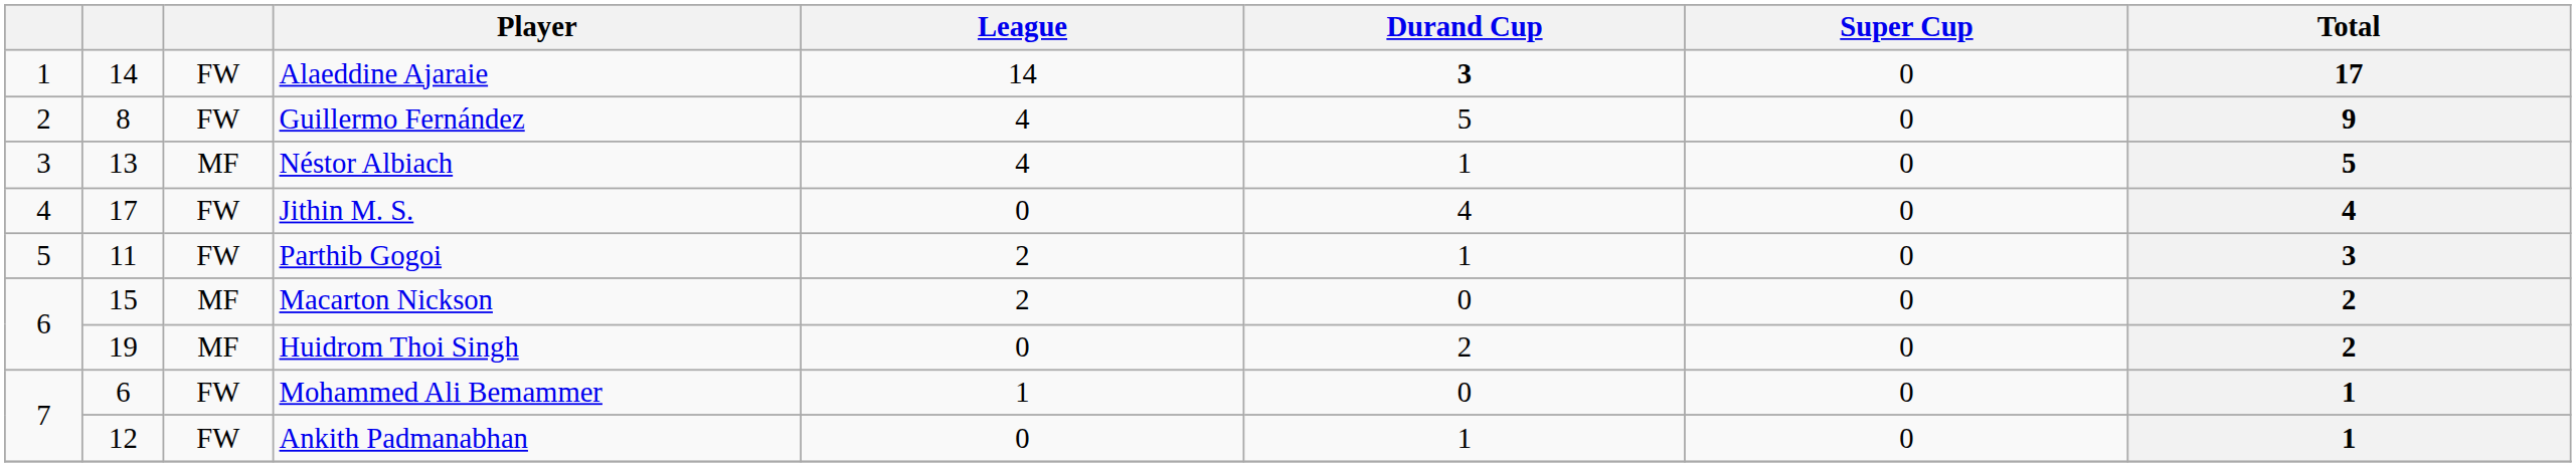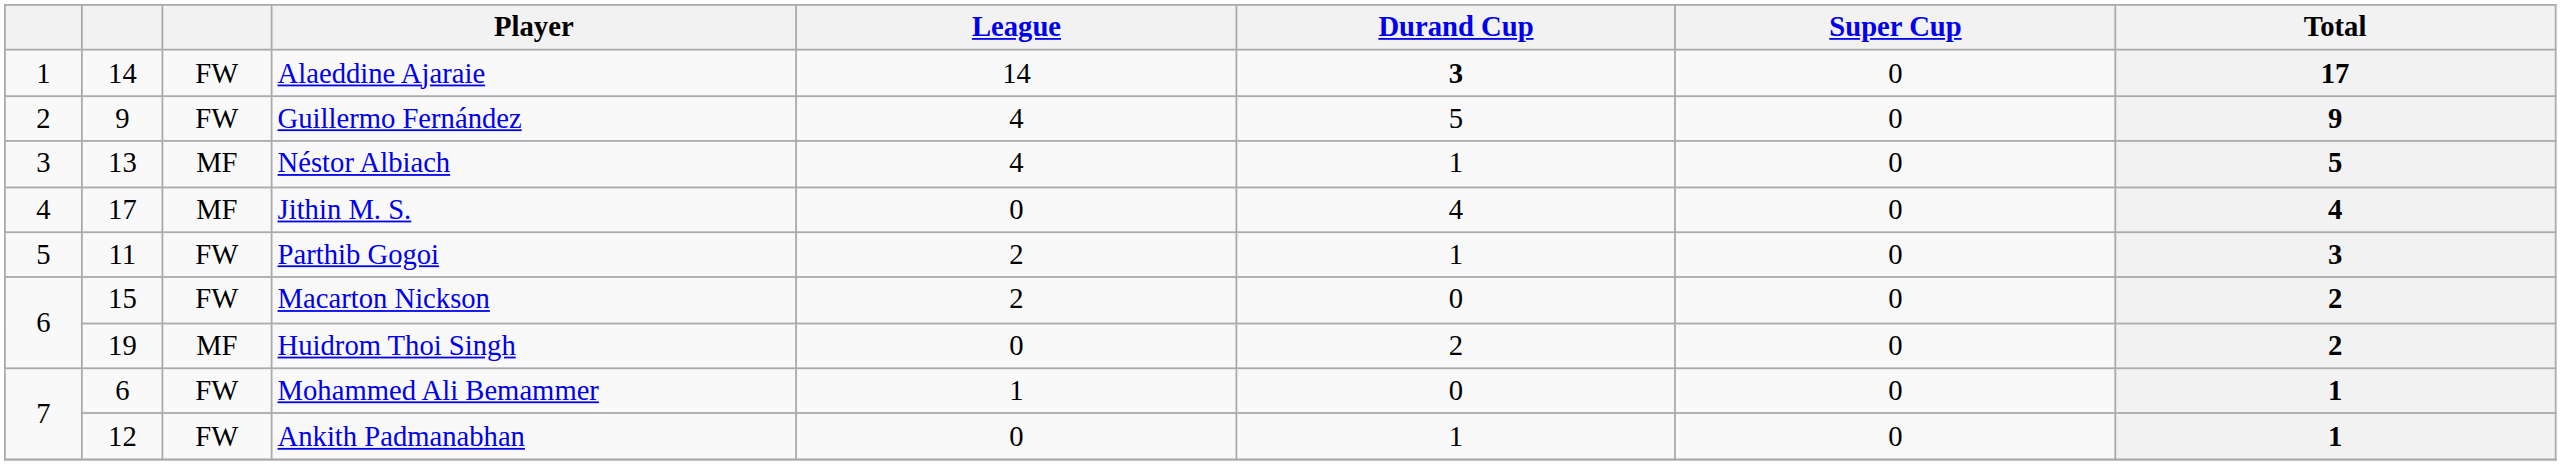 <table class="wikitable sortable" style=text-align:center;width:90%>
 <tr>
 <th width=15></th>
 <th width=15></th>
 <th width=15></th>
 <th width=145>Player</th>
 <th width=120><a href='#'>League</a></th>
 <th width=120><a href='#'>Durand Cup</a></th>
 <th width=120><a href='#'>Super Cup</a></th>
 <th width=120>Total</th>
 </tr>
 <tr>
 <td>1</td>
 <td>14</td>
 <td>FW</td>
 <td align="left"> <a href='#'>Alaeddine Ajaraie</a></td>
 <td>14</td>
 <td><strong>3</strong></td>
 <td>0</td>
 <th>17</th>
 </tr>
 <tr>
 <td>2</td>
-<td>8</td>
+<td>9</td>
 <td>FW</td>
 <td align="left"> <a href='#'>Guillermo Fernández</a></td>
 <td>4</td>
 <td>5</td>
 <td>0</td>
 <th>9</th>
 </tr>
 <tr>
 <td>3</td>
 <td>13</td>
 <td>MF</td>
 <td align="left"> <a href='#'>Néstor Albiach</a></td>
 <td>4</td>
 <td>1</td>
 <td>0</td>
 <th>5</th>
 </tr>
 <tr>
 <td>4</td>
 <td>17</td>
-<td>FW</td>
+<td>MF</td>
 <td align="left"> <a href='#'>Jithin M. S.</a></td>
 <td>0</td>
 <td>4</td>
 <td>0</td>
 <th>4</th>
 </tr>
 <tr>
 <td>5</td>
 <td>11</td>
 <td>FW</td>
 <td align="left"> <a href='#'>Parthib Gogoi</a></td>
 <td>2</td>
 <td>1</td>
 <td>0</td>
 <th>3</th>
 </tr>
 <tr>
 <td rowspan="2">6</td>
 <td>15</td>
-<td>MF</td>
+<td>FW</td>
 <td align="left"> <a href='#'>Macarton Nickson</a></td>
 <td>2</td>
 <td>0</td>
 <td>0</td>
 <th>2</th>
 </tr>
 <tr>
 <td>19</td>
 <td>MF</td>
 <td align="left"> <a href='#'>Huidrom Thoi Singh</a></td>
 <td>0</td>
 <td>2</td>
 <td>0</td>
 <th>2</th>
 </tr>
 <tr>
 <td rowspan="2">7</td>
 <td>6</td>
 <td>FW</td>
 <td align="left"> <a href='#'>Mohammed Ali Bemammer</a></td>
 <td>1</td>
 <td>0</td>
 <td>0</td>
 <th>1</th>
 </tr>
 <tr>
 <td>12</td>
 <td>FW</td>
 <td align="left"> <a href='#'>Ankith Padmanabhan</a></td>
 <td>0</td>
 <td>1</td>
 <td>0</td>
 <th>1</th>
 </tr>
 <tr>
 </tr>
 </table>
